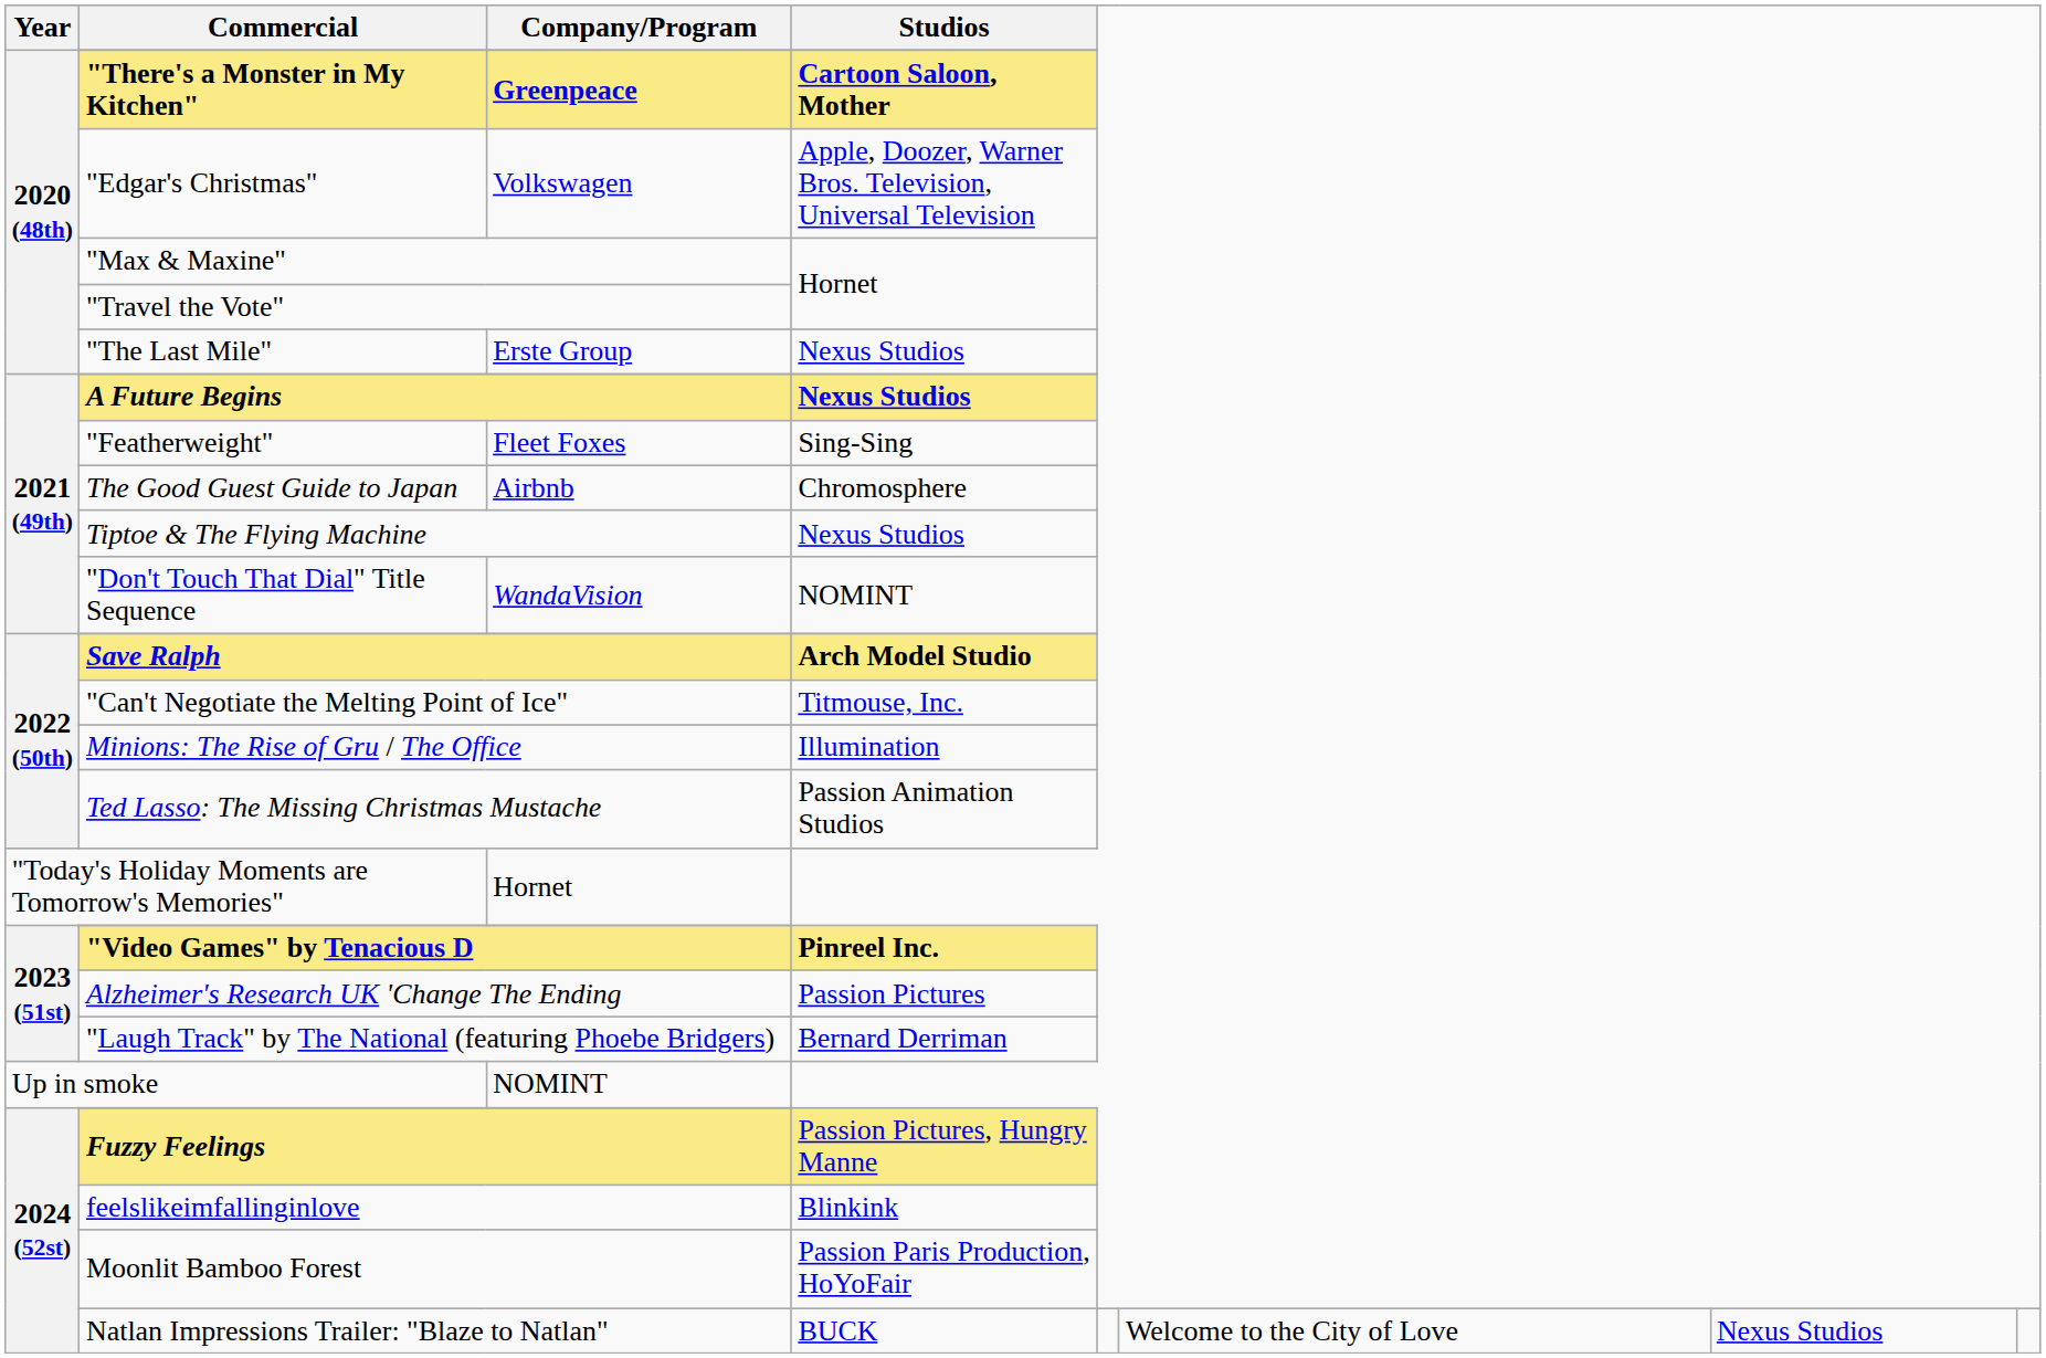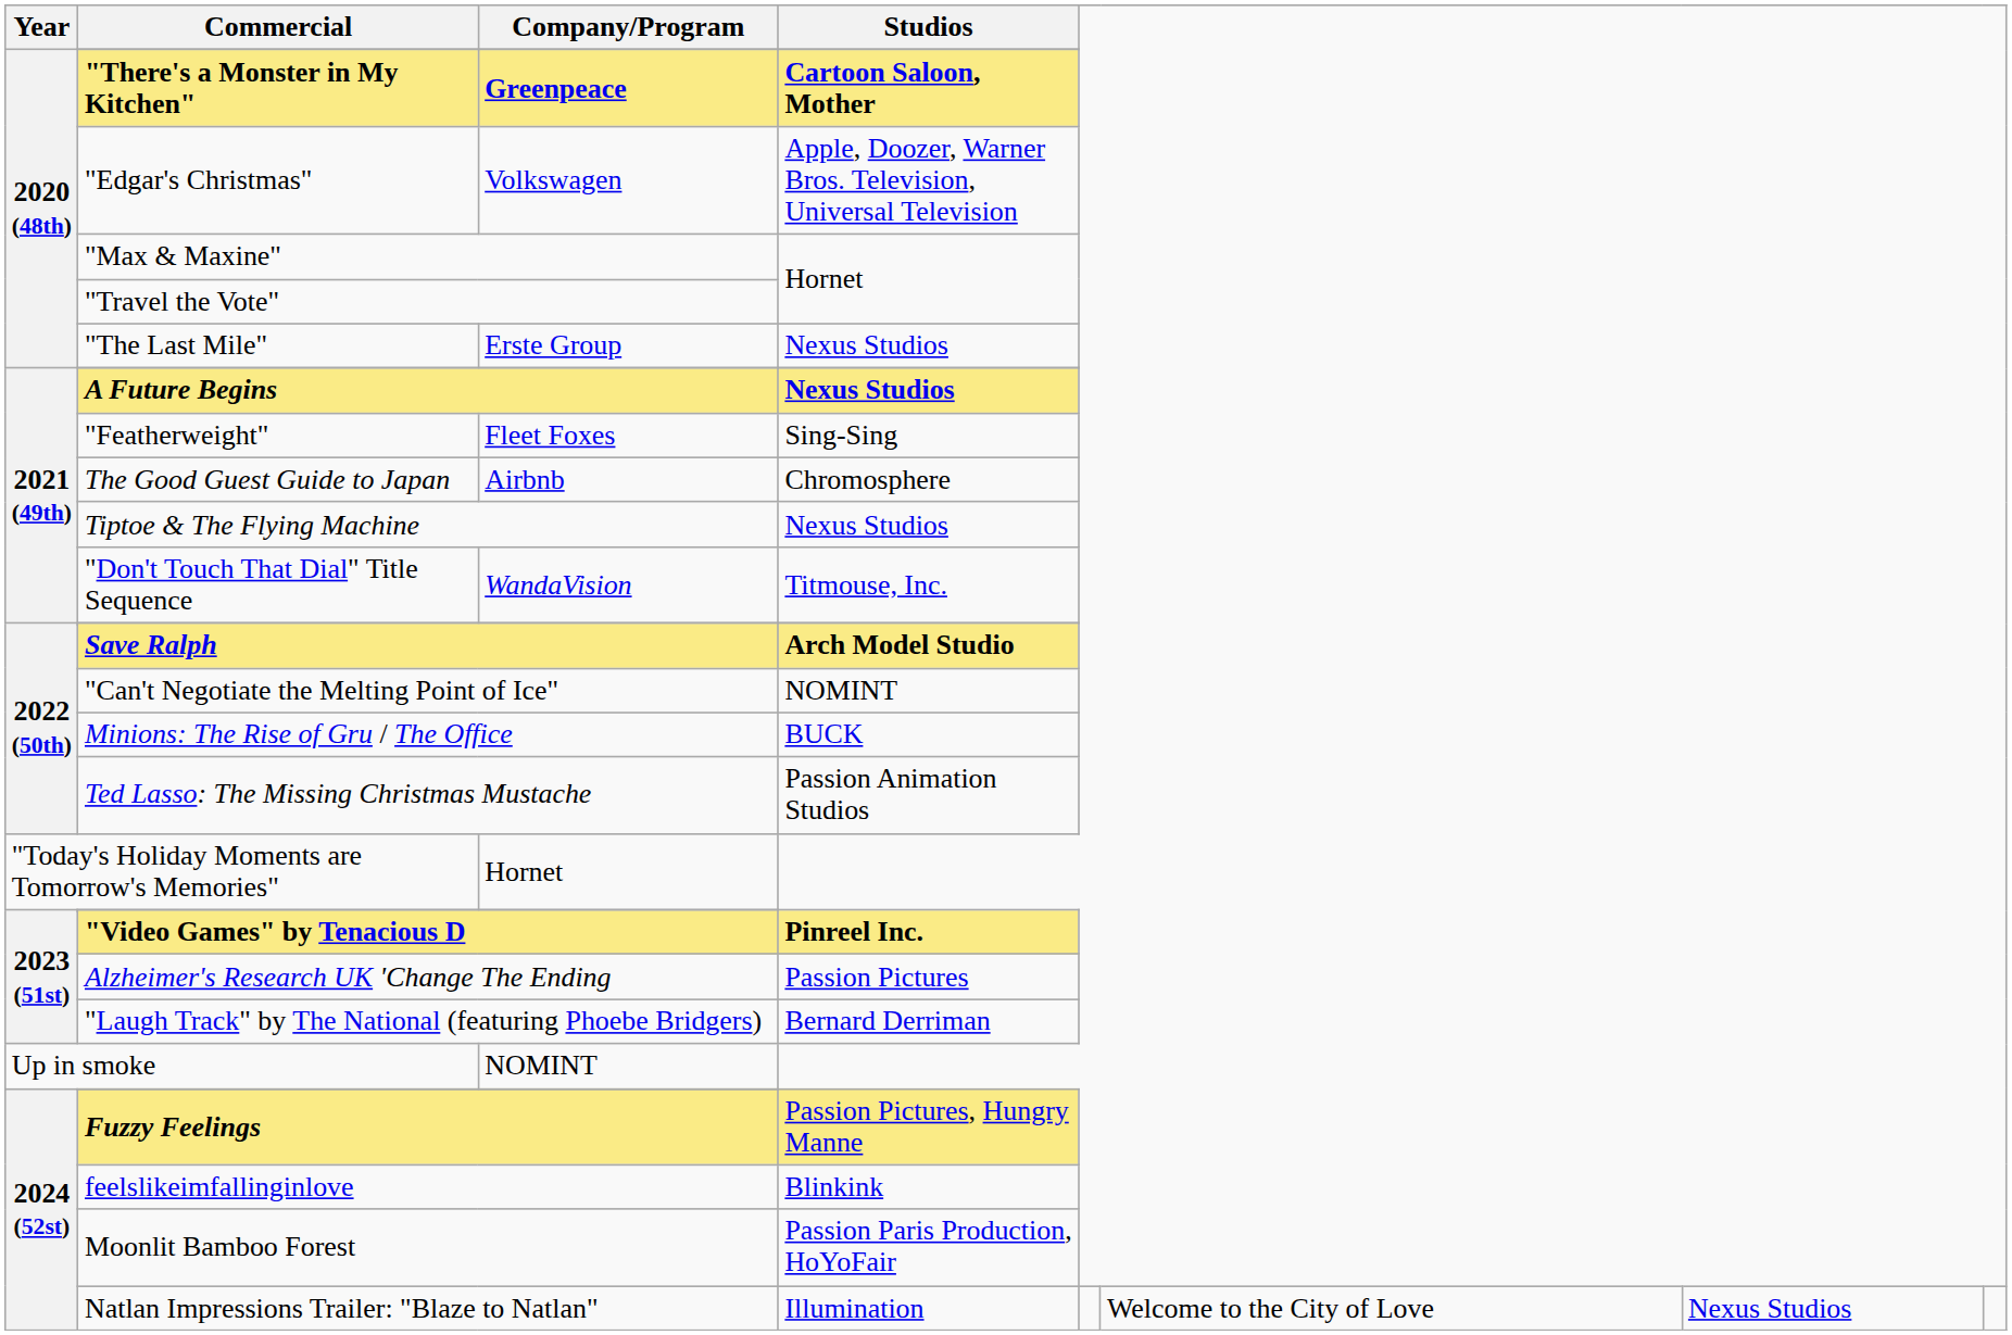 <table class="wikitable" style="width:90%;">
 <tr>
 <th style="width:3%;">Year</th>
 <th style="width:20%;">Commercial</th>
 <th style="width:15%;">Company/Program</th>
 <th style="width:15%;">Studios</th>
 </tr>
 <tr>
 <th rowspan="6" style="text-align:center;">2020 <br><small>(<a href='#'>48th</a>)</small><br></th>
 </tr>
 <tr style="background:#FAEB86;">
 <td><strong>"There's a Monster in My Kitchen"</strong></td>
 <td><strong><a href='#'>Greenpeace</a></strong></td>
 <td><strong><a href='#'>Cartoon Saloon</a>, Mother</strong></td>
 </tr>
 <tr>
 <td>"Edgar's Christmas"</td>
 <td><a href='#'>Volkswagen</a></td>
 <td><a href='#'>Apple</a>, <a href='#'>Doozer</a>, <a href='#'>Warner Bros. Television</a>, <a href='#'>Universal Television</a></td>
 </tr>
 <tr>
 <td colspan="2">"Max & Maxine"</td>
 <td rowspan="2">Hornet</td>
 </tr>
 <tr>
 <td colspan="2">"Travel the Vote"</td>
 </tr>
 <tr>
 <td>"The Last Mile"</td>
 <td><a href='#'>Erste Group</a></td>
 <td><a href='#'>Nexus Studios</a></td>
 </tr>
 <tr>
 <th rowspan="6" style="text-align:center;">2021 <br><small>(<a href='#'>49th</a>)</small><br></th>
 </tr>
 <tr style="background:#FAEB86;">
 <td colspan="2"><strong><em>A Future Begins</em></strong></td>
 <td><strong><a href='#'>Nexus Studios</a></strong></td>
 </tr>
 <tr>
 <td>"Featherweight"</td>
 <td><a href='#'>Fleet Foxes</a></td>
 <td>Sing-Sing</td>
 </tr>
 <tr>
 <td><em>The Good Guest Guide to Japan</em></td>
 <td><a href='#'>Airbnb</a></td>
 <td>Chromosphere</td>
 </tr>
 <tr>
 <td colspan="2"><em>Tiptoe & The Flying Machine</em></td>
 <td><a href='#'>Nexus Studios</a></td>
 </tr>
 <tr>
 <td>"<a href='#'>Don't Touch That Dial</a>" Title Sequence</td>
 <td><em><a href='#'>WandaVision</a></em></td>
-<td>NOMINT</td>
+<td><a href='#'>Titmouse, Inc.</a></td>
 </tr>
 <tr>
 <th rowspan="6" style="text-align:center;">2022 <br><small>(<a href='#'>50th</a>)</small><br></th>
 </tr>
 <tr>
 </tr>
 <tr style="background:#FAEB86;">
 <td colspan="2"><strong><em><a href='#'>Save Ralph</a></em></strong></td>
 <td><strong>Arch Model Studio</strong></td>
 </tr>
 <tr>
 <td colspan="2">"Can't Negotiate the Melting Point of Ice"</td>
-<td><a href='#'>Titmouse, Inc.</a></td>
+<td>NOMINT</td>
 </tr>
 <tr>
 <td colspan="2"><em><a href='#'>Minions: The Rise of Gru</a></em> / <em><a href='#'>The Office</a></em></td>
-<td><a href='#'>Illumination</a></td>
+<td><a href='#'>BUCK</a></td>
 </tr>
 <tr>
 <td colspan="2"><em><a href='#'>Ted Lasso</a>: The Missing Christmas Mustache</em></td>
 <td>Passion Animation Studios</td>
 </tr>
 <tr>
 <td colspan="2">"Today's Holiday Moments are Tomorrow's Memories"</td>
 <td>Hornet</td>
 </tr>
 <tr>
 <th rowspan="5" style="text-align:center;">2023 <br><small>(<a href='#'>51st</a>)</small><br></th>
 </tr>
 <tr>
 </tr>
 <tr style="background:#FAEB86;">
 <td colspan="2"><strong>"Video Games" by <a href='#'>Tenacious D</a></strong></td>
 <td><strong>Pinreel Inc.</strong></td>
 </tr>
 <tr>
 <td colspan="2"><em><a href='#'>Alzheimer's Research UK</a> 'Change The Ending<strong></td>
 <td><a href='#'>Passion Pictures</a></td>
 </tr>
 <tr>
 <td colspan="2">"<a href='#'>Laugh Track</a>" by <a href='#'>The National</a> (featuring <a href='#'>Phoebe Bridgers</a>)</td>
 <td><a href='#'>Bernard Derriman</a></td>
 </tr>
 <tr>
 <td colspan="2"></em>Up in smoke<em></td>
 <td>NOMINT</td>
 </tr>
 <tr>
 <th rowspan="6" style="text-align:center;">2024 <br><small>(<a href='#'>52st</a>)</small><br></th>
 </tr>
 <tr>
 </tr>
 <tr style="background:#FAEB86;">
 <td colspan="2"><strong><em>Fuzzy Feelings</em></strong></td>
 <td><a href='#'></strong>Passion Pictures<strong></a></strong>, <a href='#'>Hungry Manne</a><strong></td>
 </tr>
 <tr>
 <td colspan="2"></em><a href='#'>feelslikeimfallinginlove</a><em></td>
 <td><a href='#'>Blinkink</a></td>
 </tr>
 <tr>
 <td colspan="2"></em>Moonlit Bamboo Forest<em></td>
 <td><a href='#'>Passion Paris Production</a>, <a href='#'>HoYoFair</a></td>
 </tr>
 <tr>
 <td colspan="2"></em>Natlan Impressions Trailer: "Blaze to Natlan"<em></td>
-<td><a href='#'>BUCK</a></td>
+<td><a href='#'>Illumination</a></td>
 <td></td>
 <td colspan="2"></em>Welcome to the City of Love <em></td>
 <td><a href='#'>Nexus Studios</a></td>
 <td></td>
 </tr>
 </table>
